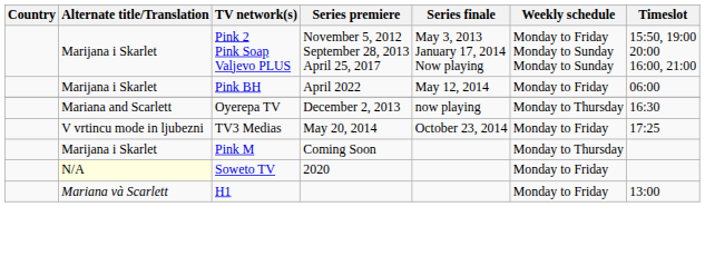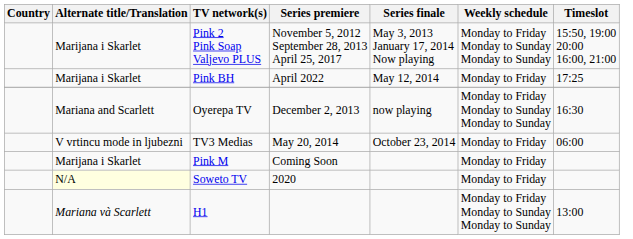 <table class="wikitable">
 <tr>
 <th>Country</th>
 <th>Alternate title/Translation</th>
 <th>TV network(s)</th>
 <th>Series premiere</th>
 <th>Series finale</th>
 <th>Weekly schedule</th>
 <th>Timeslot</th>
 </tr>
 <tr>
 <td></td>
 <td>Marijana i Skarlet</td>
 <td><a href='#'>Pink 2</a> <br> <a href='#'>Pink Soap</a> <br> <a href='#'>Valjevo PLUS</a></td>
 <td>November 5, 2012 <br> September 28, 2013 <br> April 25, 2017</td>
 <td>May 3, 2013 <br> January 17, 2014 <br> Now playing</td>
 <td>Monday to Friday <br> Monday to Sunday <br> Monday to Sunday</td>
 <td>15:50, 19:00 <br> 20:00 <br> 16:00, 21:00</td>
 </tr>
 <tr>
 <td></td>
 <td>Marijana i Skarlet</td>
 <td><a href='#'>Pink BH</a></td>
 <td>April 2022</td>
 <td>May 12, 2014</td>
 <td>Monday to Friday</td>
-<td>06:00</td>
+<td>17:25</td>
 </tr>
 <tr>
 </tr>
 <tr>
 <td></td>
 <td>Mariana and Scarlett</td>
 <td>Oyerepa TV</td>
 <td>December 2, 2013</td>
 <td>now playing</td>
-<td>Monday to Thursday</td>
+<td>Monday to Friday <br> Monday to Sunday <br> Monday to Sunday</td>
 <td>16:30</td>
 </tr>
 <tr>
 <td></td>
 <td>V vrtincu mode in ljubezni</td>
 <td>TV3 Medias</td>
 <td>May 20, 2014</td>
 <td>October 23, 2014</td>
 <td>Monday to Friday</td>
-<td>17:25</td>
+<td>06:00</td>
 </tr>
 <tr>
 <td></td>
 <td>Marijana i Skarlet</td>
 <td><a href='#'>Pink M</a></td>
 <td>Coming Soon</td>
 <td></td>
-<td>Monday to Thursday</td>
+<td>Monday to Friday</td>
 <td></td>
 </tr>
 <tr>
 <td></td>
 <td style="background: lightyellow;">N/A</td>
 <td><a href='#'>Soweto TV</a></td>
 <td>2020</td>
 <td></td>
 <td>Monday to Friday</td>
 <td></td>
 </tr>
 <tr>
 <td></td>
 <td><em>Mariana và Scarlett</em></td>
 <td><a href='#'>H1</a></td>
 <td></td>
 <td></td>
-<td>Monday to Friday</td>
+<td>Monday to Friday <br> Monday to Sunday <br> Monday to Sunday</td>
 <td>13:00</td>
 </tr>
 </table>
